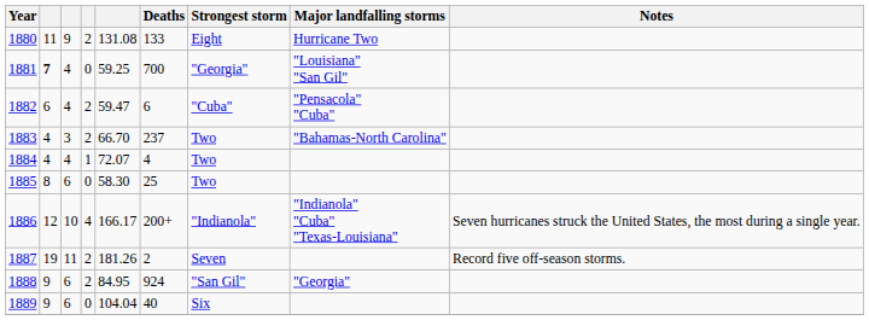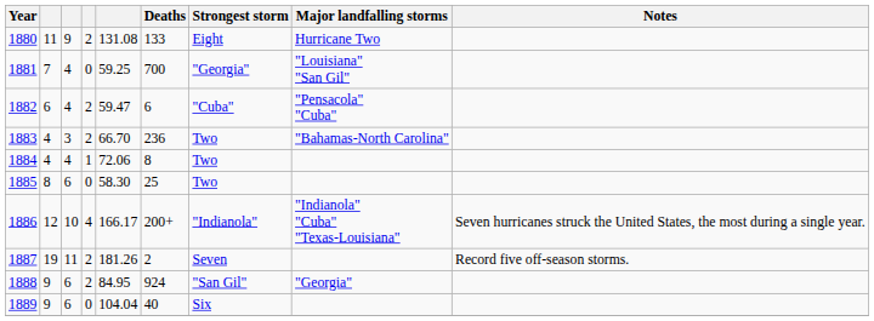 <table class="wikitable sortable">
 <tr>
 <th>Year</th>
 <th></th>
 <th></th>
 <th></th>
 <th></th>
 <th>Deaths</th>
 <th>Strongest storm</th>
 <th>Major landfalling storms</th>
 <th>Notes</th>
 </tr>
 <tr>
 <td><a href='#'>1880</a></td>
 <td>11</td>
 <td>9</td>
 <td>2</td>
 <td>131.08</td>
 <td>133</td>
 <td> <a href='#'>Eight</a></td>
 <td> <a href='#'>Hurricane Two</a></td>
 <td></td>
 </tr>
 <tr>
 <td><a href='#'>1881</a></td>
-<td><strong>7</strong></td>
+<td>7</td>
 <td>4</td>
 <td>0</td>
 <td>59.25</td>
 <td>700</td>
 <td> <a href='#'>"Georgia"</a></td>
 <td> <a href='#'>"Louisiana"</a><br> <a href='#'>"San Gil"</a></td>
 <td></td>
 </tr>
 <tr>
 <td><a href='#'>1882</a></td>
 <td>6</td>
 <td>4</td>
 <td>2</td>
 <td>59.47</td>
 <td>6</td>
 <td> <a href='#'>"Cuba"</a></td>
 <td> <a href='#'>"Pensacola"</a><br> <a href='#'>"Cuba"</a></td>
 <td></td>
 </tr>
 <tr>
 <td><a href='#'>1883</a></td>
 <td>4</td>
 <td>3</td>
 <td>2</td>
 <td>66.70</td>
-<td>237</td>
+<td>236</td>
 <td> <a href='#'>Two</a></td>
 <td> <a href='#'>"Bahamas-North Carolina"</a></td>
 <td></td>
 </tr>
 <tr>
 <td><a href='#'>1884</a></td>
 <td>4</td>
 <td>4</td>
 <td>1</td>
-<td>72.07</td>
-<td>4</td>
+<td>72.06</td>
+<td>8</td>
 <td> <a href='#'>Two</a></td>
 <td></td>
 <td></td>
 </tr>
 <tr>
 <td><a href='#'>1885</a></td>
 <td>8</td>
 <td>6</td>
 <td>0</td>
 <td>58.30</td>
 <td>25</td>
 <td> <a href='#'>Two</a></td>
 <td></td>
 <td></td>
 </tr>
 <tr>
 <td><a href='#'>1886</a></td>
 <td>12</td>
 <td>10</td>
 <td>4</td>
 <td>166.17</td>
 <td>200+</td>
 <td> <a href='#'>"Indianola"</a></td>
 <td> <a href='#'>"Indianola"</a><br> <a href='#'>"Cuba"</a><br> <a href='#'>"Texas-Louisiana"</a></td>
 <td>Seven hurricanes struck the United States, the most during a single year.</td>
 </tr>
 <tr>
 <td><a href='#'>1887</a></td>
 <td>19</td>
 <td>11</td>
 <td>2</td>
 <td>181.26</td>
 <td>2</td>
 <td> <a href='#'>Seven</a></td>
 <td></td>
 <td>Record five off-season storms.</td>
 </tr>
 <tr>
 <td><a href='#'>1888</a></td>
 <td>9</td>
 <td>6</td>
 <td>2</td>
 <td>84.95</td>
 <td>924</td>
 <td> <a href='#'>"San Gil"</a></td>
 <td> <a href='#'>"Georgia"</a></td>
 <td></td>
 </tr>
 <tr>
 <td><a href='#'>1889</a></td>
 <td>9</td>
 <td>6</td>
 <td>0</td>
 <td>104.04</td>
 <td>40</td>
 <td> <a href='#'>Six</a></td>
 <td></td>
 <td></td>
 </tr>
 <tr>
 </tr>
 </table>
